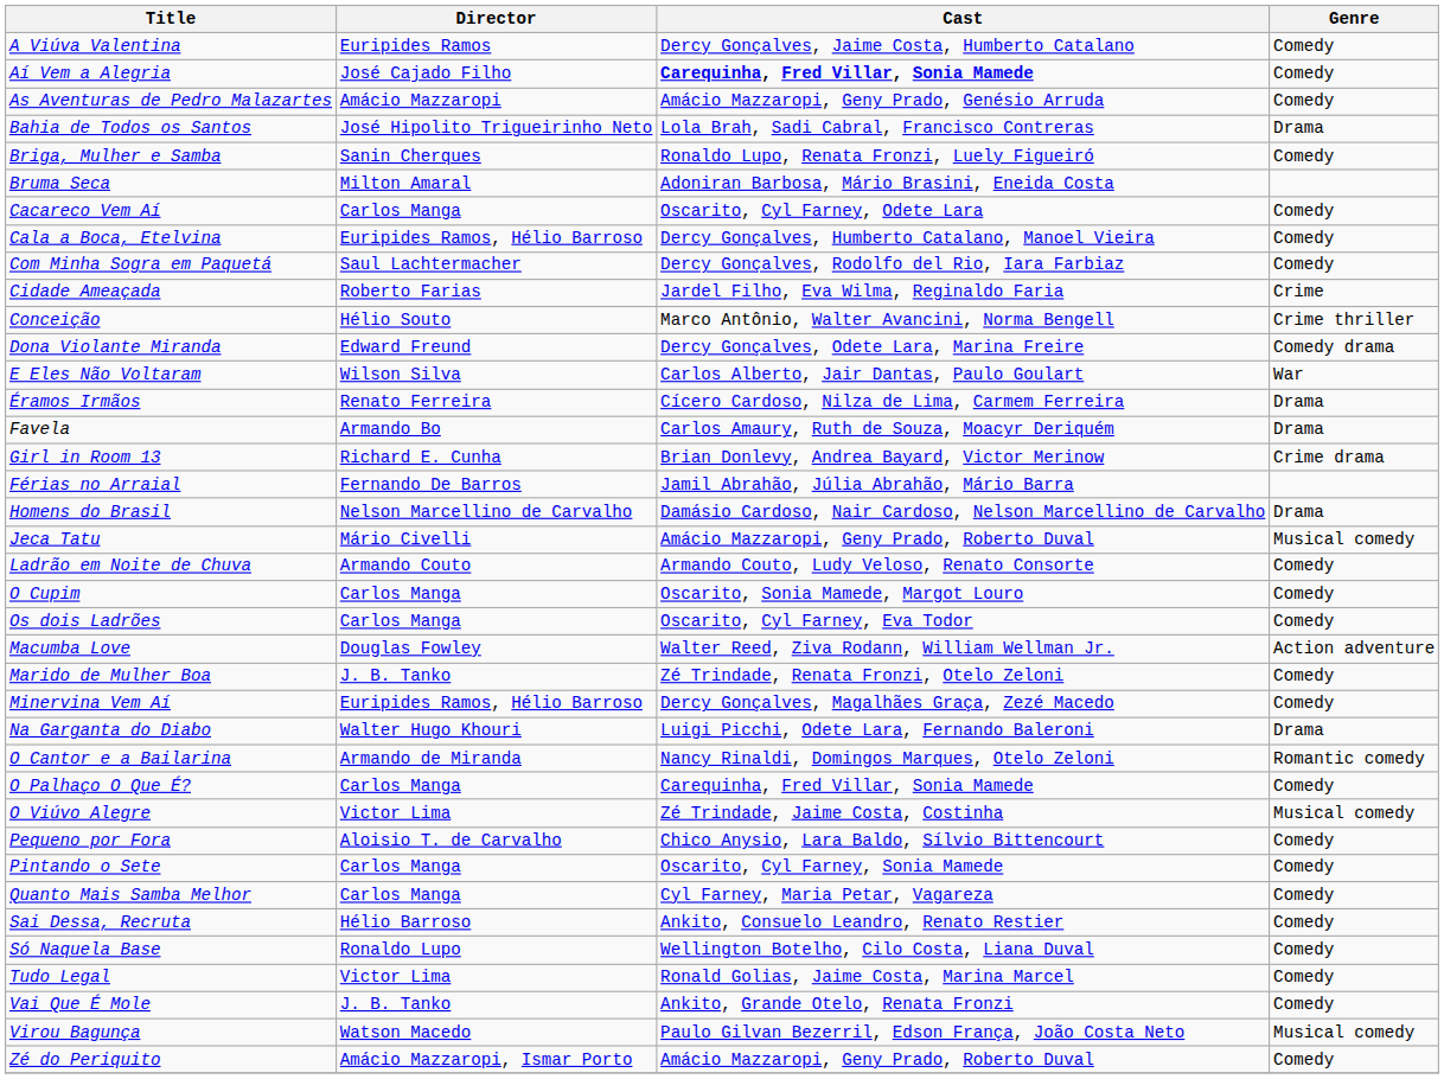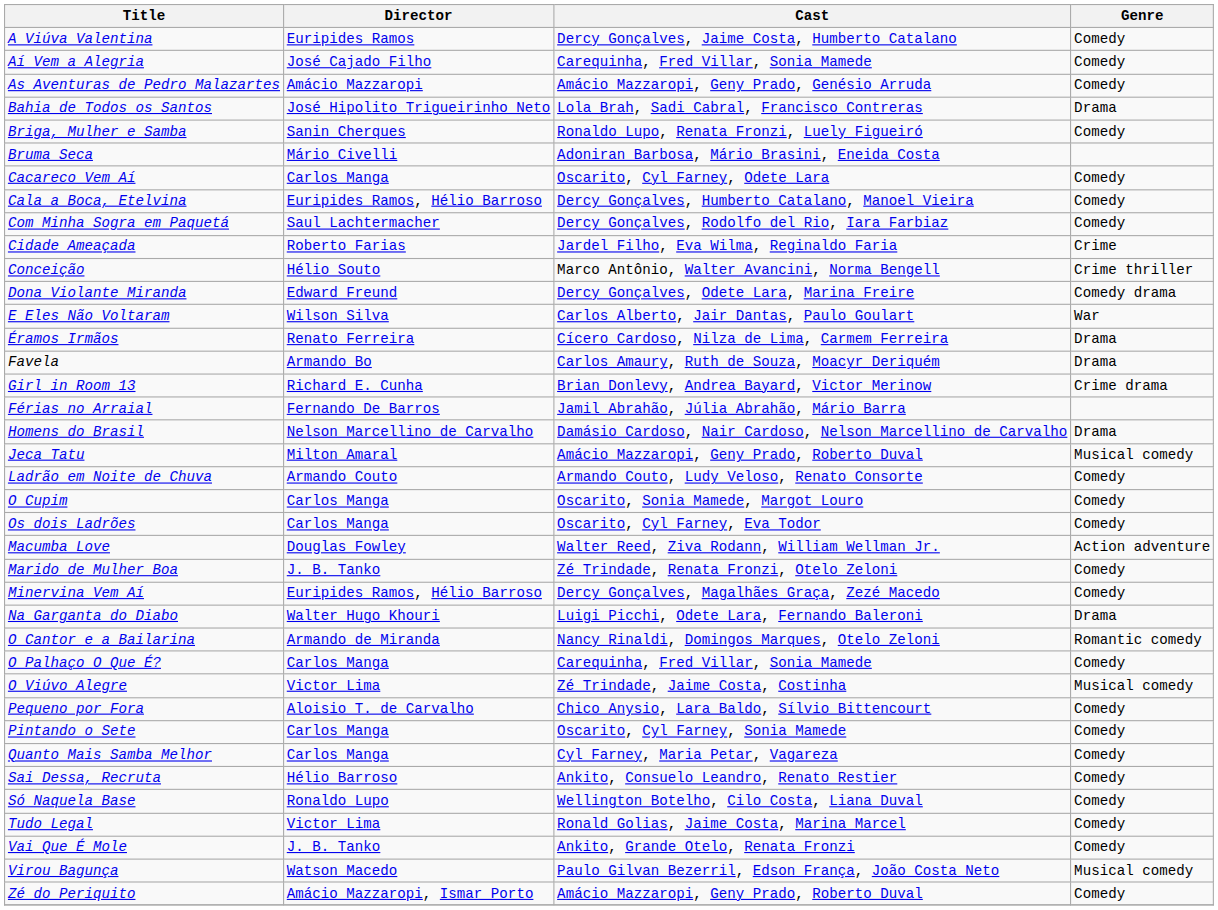 <table class="wikitable">
 <tr>
 <th>Title</th>
 <th>Director</th>
 <th>Cast</th>
 <th>Genre</th>
 </tr>
 <tr>
 <td><em><a href='#'>A Viúva Valentina</a></em></td>
 <td><a href='#'>Euripides Ramos</a></td>
 <td><a href='#'>Dercy Gonçalves</a>, <a href='#'>Jaime Costa</a>, <a href='#'>Humberto Catalano</a></td>
 <td>Comedy</td>
 </tr>
 <tr>
 <td><em><a href='#'>Aí Vem a Alegria </a></em></td>
 <td><a href='#'>José Cajado Filho</a></td>
-<td><strong><a href='#'>Carequinha</a>, <a href='#'>Fred Villar</a>, <a href='#'>Sonia Mamede</a></strong></td>
+<td><a href='#'>Carequinha</a>, <a href='#'>Fred Villar</a>, <a href='#'>Sonia Mamede</a></td>
 <td>Comedy</td>
 </tr>
 <tr>
 <td><em><a href='#'>As Aventuras de Pedro Malazartes</a></em></td>
 <td><a href='#'>Amácio Mazzaropi</a></td>
 <td><a href='#'>Amácio Mazzaropi</a>, <a href='#'>Geny Prado</a>, <a href='#'>Genésio Arruda</a></td>
 <td>Comedy</td>
 </tr>
 <tr>
 <td><em><a href='#'>Bahia de Todos os Santos</a></em></td>
 <td><a href='#'>José Hipolito Trigueirinho Neto</a></td>
 <td><a href='#'>Lola Brah</a>, <a href='#'>Sadi Cabral</a>, <a href='#'>Francisco Contreras</a></td>
 <td>Drama</td>
 </tr>
 <tr>
 <td><em><a href='#'>Briga, Mulher e Samba</a></em></td>
 <td><a href='#'>Sanin Cherques</a></td>
 <td><a href='#'>Ronaldo Lupo</a>, <a href='#'>Renata Fronzi</a>, <a href='#'>Luely Figueiró</a></td>
 <td>Comedy</td>
 </tr>
 <tr>
 <td><em><a href='#'>Bruma Seca</a></em></td>
-<td><a href='#'>Milton Amaral </a></td>
+<td><a href='#'>Mário Civelli</a></td>
 <td><a href='#'>Adoniran Barbosa</a>, <a href='#'>Mário Brasini</a>, <a href='#'>Eneida Costa</a></td>
 <td></td>
 </tr>
 <tr>
 <td><em><a href='#'>Cacareco Vem Aí</a></em></td>
 <td><a href='#'>Carlos Manga </a></td>
 <td><a href='#'>Oscarito</a>, <a href='#'>Cyl Farney</a>, <a href='#'>Odete Lara</a></td>
 <td>Comedy</td>
 </tr>
 <tr>
 <td><em><a href='#'>Cala a Boca, Etelvina</a></em></td>
 <td><a href='#'>Euripides Ramos</a>, <a href='#'>Hélio Barroso </a></td>
 <td><a href='#'>Dercy Gonçalves</a>, <a href='#'>Humberto Catalano</a>, <a href='#'>Manoel Vieira</a></td>
 <td>Comedy</td>
 </tr>
 <tr>
 <td><em><a href='#'>Com Minha Sogra em Paquetá</a></em></td>
 <td><a href='#'>Saul Lachtermacher</a></td>
 <td><a href='#'>Dercy Gonçalves</a>, <a href='#'>Rodolfo del Rio</a>, <a href='#'>Iara Farbiaz</a></td>
 <td>Comedy</td>
 </tr>
 <tr>
 <td><em><a href='#'>Cidade Ameaçada </a></em></td>
 <td><a href='#'>Roberto Farias</a></td>
 <td><a href='#'>Jardel Filho</a>, <a href='#'>Eva Wilma</a>, <a href='#'>Reginaldo Faria</a></td>
 <td>Crime</td>
 </tr>
 <tr>
 <td><em><a href='#'>Conceição</a></em></td>
 <td><a href='#'>Hélio Souto</a></td>
 <td>Marco Antônio, <a href='#'>Walter Avancini</a>, <a href='#'>Norma Bengell</a></td>
 <td>Crime thriller</td>
 </tr>
 <tr>
 <td><em><a href='#'>Dona Violante Miranda</a></em></td>
 <td><a href='#'>Edward Freund</a></td>
 <td><a href='#'>Dercy Gonçalves</a>, <a href='#'>Odete Lara</a>, <a href='#'>Marina Freire</a></td>
 <td>Comedy drama</td>
 </tr>
 <tr>
 <td><em><a href='#'>E Eles Não Voltaram</a></em></td>
 <td><a href='#'>Wilson Silva</a></td>
 <td><a href='#'>Carlos Alberto</a>, <a href='#'>Jair Dantas</a>, <a href='#'>Paulo Goulart</a></td>
 <td>War</td>
 </tr>
 <tr>
 <td><em><a href='#'>Éramos Irmãos</a></em></td>
 <td><a href='#'>Renato Ferreira </a></td>
 <td><a href='#'>Cícero Cardoso</a>, <a href='#'>Nilza de Lima</a>, <a href='#'>Carmem Ferreira</a></td>
 <td>Drama</td>
 </tr>
 <tr>
 <td><em>Favela</em></td>
 <td><a href='#'>Armando Bo</a></td>
 <td><a href='#'>Carlos Amaury</a>, <a href='#'>Ruth de Souza</a>, <a href='#'>Moacyr Deriquém</a></td>
 <td>Drama</td>
 </tr>
 <tr>
 <td><em><a href='#'>Girl in Room 13</a></em></td>
 <td><a href='#'>Richard E. Cunha</a></td>
 <td><a href='#'>Brian Donlevy</a>, <a href='#'>Andrea Bayard</a>, <a href='#'>Victor Merinow</a></td>
 <td>Crime drama</td>
 </tr>
 <tr>
 <td><em><a href='#'>Férias no Arraial</a></em></td>
 <td><a href='#'>Fernando De Barros</a></td>
 <td><a href='#'>Jamil Abrahão</a>, <a href='#'>Júlia Abrahão</a>, <a href='#'>Mário Barra</a></td>
 <td></td>
 </tr>
 <tr>
 <td><em><a href='#'>Homens do Brasil </a></em></td>
 <td><a href='#'>Nelson Marcellino de Carvalho</a></td>
 <td><a href='#'>Damásio Cardoso</a>, <a href='#'>Nair Cardoso</a>, <a href='#'>Nelson Marcellino de Carvalho</a></td>
 <td>Drama</td>
 </tr>
 <tr>
 <td><em><a href='#'>Jeca Tatu</a></em></td>
-<td><a href='#'>Mário Civelli</a></td>
+<td><a href='#'>Milton Amaral </a></td>
 <td><a href='#'>Amácio Mazzaropi</a>, <a href='#'>Geny Prado</a>, <a href='#'>Roberto Duval</a></td>
 <td>Musical comedy</td>
 </tr>
 <tr>
 <td><em><a href='#'>Ladrão em Noite de Chuva</a></em></td>
 <td><a href='#'>Armando Couto</a></td>
 <td><a href='#'>Armando Couto</a>, <a href='#'>Ludy Veloso</a>, <a href='#'>Renato Consorte</a></td>
 <td>Comedy</td>
 </tr>
 <tr>
 <td><em><a href='#'>O Cupim</a></em></td>
 <td><a href='#'>Carlos Manga</a></td>
 <td><a href='#'>Oscarito</a>, <a href='#'>Sonia Mamede</a>, <a href='#'>Margot Louro</a></td>
 <td>Comedy</td>
 </tr>
 <tr>
 <td><em><a href='#'>Os dois Ladrões</a></em></td>
 <td><a href='#'>Carlos Manga</a></td>
 <td><a href='#'>Oscarito</a>, <a href='#'>Cyl Farney</a>, <a href='#'>Eva Todor</a></td>
 <td>Comedy</td>
 </tr>
 <tr>
 <td><em><a href='#'>Macumba Love</a></em></td>
 <td><a href='#'>Douglas Fowley</a></td>
 <td><a href='#'>Walter Reed</a>, <a href='#'>Ziva Rodann</a>, <a href='#'>William Wellman Jr.</a></td>
 <td>Action adventure</td>
 </tr>
 <tr>
 <td><em><a href='#'>Marido de Mulher Boa</a></em></td>
 <td><a href='#'>J. B. Tanko</a></td>
 <td><a href='#'>Zé Trindade</a>, <a href='#'>Renata Fronzi</a>, <a href='#'>Otelo Zeloni</a></td>
 <td>Comedy</td>
 </tr>
 <tr>
 <td><em><a href='#'>Minervina Vem Aí</a></em></td>
 <td><a href='#'>Euripides Ramos</a>, <a href='#'>Hélio Barroso</a></td>
 <td><a href='#'>Dercy Gonçalves</a>, <a href='#'>Magalhães Graça</a>, <a href='#'>Zezé Macedo</a></td>
 <td>Comedy</td>
 </tr>
 <tr>
 <td><em><a href='#'>Na Garganta do Diabo</a></em></td>
 <td><a href='#'>Walter Hugo Khouri</a></td>
 <td><a href='#'>Luigi Picchi</a>, <a href='#'>Odete Lara</a>, <a href='#'>Fernando Baleroni</a></td>
 <td>Drama</td>
 </tr>
 <tr>
 <td><em><a href='#'>O Cantor e a Bailarina</a></em></td>
 <td><a href='#'>Armando de Miranda</a></td>
 <td><a href='#'>Nancy Rinaldi</a>, <a href='#'>Domingos Marques</a>, <a href='#'>Otelo Zeloni</a></td>
 <td>Romantic comedy</td>
 </tr>
 <tr>
 <td><em><a href='#'>O Palhaço O Que É?</a></em></td>
 <td><a href='#'>Carlos Manga</a></td>
 <td><a href='#'>Carequinha</a>, <a href='#'>Fred Villar</a>, <a href='#'>Sonia Mamede</a></td>
 <td>Comedy</td>
 </tr>
 <tr>
 <td><em><a href='#'>O Viúvo Alegre</a></em></td>
 <td><a href='#'>Victor Lima</a></td>
 <td><a href='#'>Zé Trindade</a>, <a href='#'>Jaime Costa</a>, <a href='#'>Costinha</a></td>
 <td>Musical comedy</td>
 </tr>
 <tr>
 <td><em><a href='#'>Pequeno por Fora</a></em></td>
 <td><a href='#'>Aloisio T. de Carvalho</a></td>
 <td><a href='#'>Chico Anysio</a>, <a href='#'>Lara Baldo</a>, <a href='#'>Sílvio Bittencourt</a></td>
 <td>Comedy</td>
 </tr>
 <tr>
 <td><em><a href='#'>Pintando o Sete</a></em></td>
 <td><a href='#'>Carlos Manga</a></td>
 <td><a href='#'>Oscarito</a>, <a href='#'>Cyl Farney</a>, <a href='#'>Sonia Mamede</a></td>
 <td>Comedy</td>
 </tr>
 <tr>
 <td><em><a href='#'>Quanto Mais Samba Melhor </a></em></td>
 <td><a href='#'>Carlos Manga</a></td>
 <td><a href='#'>Cyl Farney</a>, <a href='#'>Maria Petar</a>, <a href='#'>Vagareza</a></td>
 <td>Comedy</td>
 </tr>
 <tr>
 <td><em><a href='#'>Sai Dessa, Recruta</a></em></td>
 <td><a href='#'>Hélio Barroso</a></td>
 <td><a href='#'>Ankito</a>, <a href='#'>Consuelo Leandro</a>, <a href='#'>Renato Restier</a></td>
 <td>Comedy</td>
 </tr>
 <tr>
 <td><em><a href='#'>Só Naquela Base</a></em></td>
 <td><a href='#'>Ronaldo Lupo</a></td>
 <td><a href='#'>Wellington Botelho</a>, <a href='#'>Cilo Costa</a>, <a href='#'>Liana Duval</a></td>
 <td>Comedy</td>
 </tr>
 <tr>
 <td><em><a href='#'>Tudo Legal</a></em></td>
 <td><a href='#'>Victor Lima</a></td>
 <td><a href='#'>Ronald Golias</a>, <a href='#'>Jaime Costa</a>, <a href='#'>Marina Marcel</a></td>
 <td>Comedy</td>
 </tr>
 <tr>
 <td><em><a href='#'>Vai Que É Mole</a></em></td>
 <td><a href='#'>J. B. Tanko</a></td>
 <td><a href='#'>Ankito</a>, <a href='#'>Grande Otelo</a>, <a href='#'>Renata Fronzi</a></td>
 <td>Comedy</td>
 </tr>
 <tr>
 <td><em><a href='#'>Virou Bagunça</a></em></td>
 <td><a href='#'>Watson Macedo</a></td>
 <td><a href='#'>Paulo Gilvan Bezerril</a>, <a href='#'>Edson França</a>, <a href='#'>João Costa Neto</a></td>
 <td>Musical comedy</td>
 </tr>
 <tr>
 <td><em><a href='#'>Zé do Periquito</a></em></td>
 <td><a href='#'>Amácio Mazzaropi</a>, <a href='#'>Ismar Porto</a></td>
 <td><a href='#'>Amácio Mazzaropi</a>, <a href='#'>Geny Prado</a>, <a href='#'>Roberto Duval</a></td>
 <td>Comedy</td>
 </tr>
 <tr>
 </tr>
 </table>
